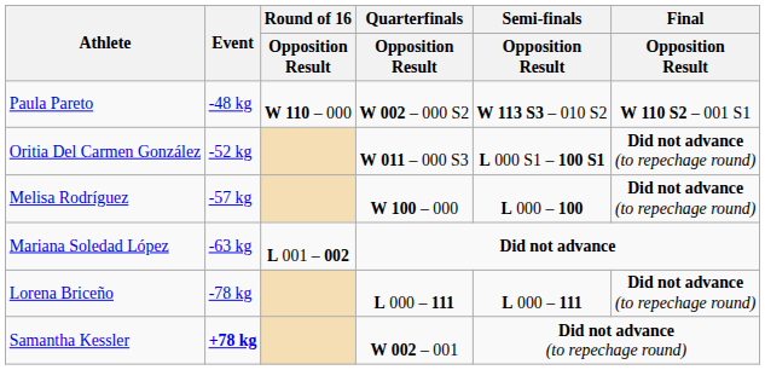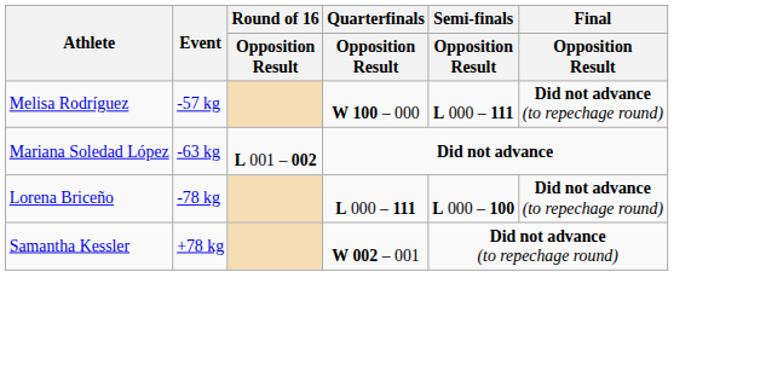 <table class="wikitable" style="font-size:90%">
 <tr>
 <th rowspan="2">Athlete</th>
 <th rowspan="2">Event</th>
 <th>Round of 16</th>
 <th>Quarterfinals</th>
 <th>Semi-finals</th>
 <th>Final</th>
 </tr>
 <tr>
 <th>Opposition<br>Result</th>
 <th>Opposition<br>Result</th>
 <th>Opposition<br>Result</th>
 <th>Opposition<br>Result</th>
 </tr>
 <tr>
-<td><a href='#'>Paula Pareto</a></td>
-<td><a href='#'>-48 kg</a></td>
-<td align=center><br><strong>W</strong> <strong>110</strong> – 000</td>
-<td align=center><br><strong>W</strong> <strong>002</strong> – 000 S2</td>
-<td align=center><br><strong>W</strong> <strong>113 S3</strong> – 010 S2</td>
-<td align=center><br><strong>W</strong> <strong>110 S2</strong> – 001 S1<br></td>
-</tr>
-<tr>
-<td><a href='#'>Oritia Del Carmen González</a></td>
-<td><a href='#'>-52 kg</a></td>
-<td align="center" bgcolor=wheat></td>
-<td align=center><br><strong>W</strong> <strong>011</strong> – 000 S3</td>
-<td align=center><br><strong>L</strong> 000 S1 – <strong>100 S1</strong></td>
-<td align=center><strong>Did not advance</strong><br><em>(to repechage round)</em></td>
-</tr>
-<tr>
 <td><a href='#'>Melisa Rodríguez</a></td>
 <td><a href='#'>-57 kg</a></td>
 <td align="center" bgcolor=wheat></td>
 <td align=center><br><strong>W</strong> <strong>100</strong> – 000</td>
-<td align=center><br><strong>L</strong> 000 – <strong>100</strong></td>
+<td align=center><br><strong>L</strong> 000 – <strong>111</strong></td>
 <td align=center><strong>Did not advance</strong><br><em>(to repechage round)</em></td>
 </tr>
 <tr>
 <td><a href='#'>Mariana Soledad López</a></td>
 <td><a href='#'>-63 kg</a></td>
 <td align=center><br><strong>L</strong> 001 – <strong>002</strong></td>
 <td align=center colspan=3><strong>Did not advance</strong></td>
 </tr>
 <tr>
 <td><a href='#'>Lorena Briceño</a></td>
 <td><a href='#'>-78 kg</a></td>
 <td align="center" bgcolor=wheat></td>
 <td align=center><br><strong>L</strong> 000 – <strong>111</strong></td>
-<td align=center><br><strong>L</strong> 000 – <strong>111</strong></td>
+<td align=center><br><strong>L</strong> 000 – <strong>100</strong></td>
 <td align=center><strong>Did not advance</strong><br><em>(to repechage round)</em></td>
 </tr>
 <tr>
 <td><a href='#'>Samantha Kessler</a></td>
-<td><strong><a href='#'>+78 kg</a></strong></td>
+<td><a href='#'>+78 kg</a></td>
 <td align="center" bgcolor=wheat></td>
 <td align=center><br><strong>W</strong> <strong>002</strong> – 001</td>
 <td align=center colspan=2><strong>Did not advance</strong><br><em>(to repechage round)</em></td>
 </tr>
 </table>
